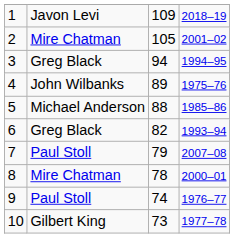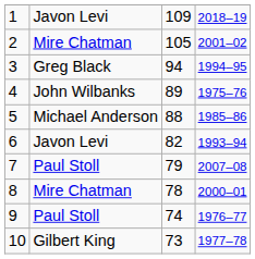 <table class="wikitable">
 <tr>
 </tr>
 <tr>
 <td>1</td>
 <td>Javon Levi</td>
 <td>109</td>
 <td style="font-size:80%;"><a href='#'>2018–19</a></td>
 </tr>
 <tr>
 <td>2</td>
 <td><a href='#'>Mire Chatman</a></td>
 <td>105</td>
 <td style="font-size:80%;"><a href='#'>2001–02</a></td>
 </tr>
 <tr>
 <td>3</td>
 <td>Greg Black</td>
 <td>94</td>
 <td style="font-size:80%;"><a href='#'>1994–95</a></td>
 </tr>
 <tr>
 <td>4</td>
 <td>John Wilbanks</td>
 <td>89</td>
 <td style="font-size:80%;"><a href='#'>1975–76</a></td>
 </tr>
 <tr>
 <td>5</td>
 <td>Michael Anderson</td>
 <td>88</td>
 <td style="font-size:80%;"><a href='#'>1985–86</a></td>
 </tr>
 <tr>
 <td>6</td>
-<td>Greg Black</td>
+<td>Javon Levi</td>
 <td>82</td>
 <td style="font-size:80%;"><a href='#'>1993–94</a></td>
 </tr>
 <tr>
 <td>7</td>
 <td><a href='#'>Paul Stoll</a></td>
 <td>79</td>
 <td style="font-size:80%;"><a href='#'>2007–08</a></td>
 </tr>
 <tr>
 <td>8</td>
 <td><a href='#'>Mire Chatman</a></td>
 <td>78</td>
 <td style="font-size:80%;"><a href='#'>2000–01</a></td>
 </tr>
 <tr>
 <td>9</td>
 <td><a href='#'>Paul Stoll</a></td>
 <td>74</td>
 <td style="font-size:80%;"><a href='#'>1976–77</a></td>
 </tr>
 <tr>
 <td>10</td>
 <td>Gilbert King</td>
 <td>73</td>
 <td style="font-size:80%;"><a href='#'>1977–78</a></td>
 </tr>
 </table>
